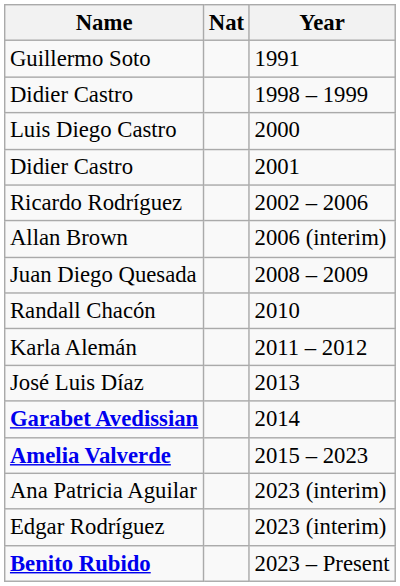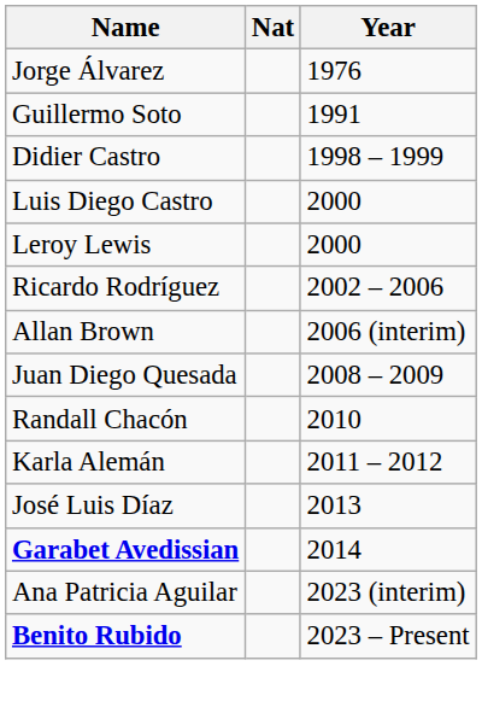 <table class="wikitable">
 <tr>
 <th>Name</th>
 <th>Nat</th>
 <th>Year</th>
+</tr>
+<tr>
+<td>Jorge Álvarez</td>
+<td></td>
+<td>1976</td>
 </tr>
 <tr>
 <td>Guillermo Soto</td>
 <td></td>
 <td>1991</td>
 </tr>
 <tr>
 <td>Didier Castro</td>
 <td></td>
 <td>1998 – 1999</td>
 </tr>
 <tr>
 <td>Luis Diego Castro</td>
 <td></td>
 <td>2000</td>
 </tr>
 <tr>
-<td>Didier Castro</td>
+<td>Leroy Lewis</td>
 <td></td>
-<td>2001</td>
+<td>2000</td>
 </tr>
 <tr>
 <td>Ricardo Rodríguez</td>
 <td></td>
 <td>2002 – 2006</td>
 </tr>
 <tr>
 <td>Allan Brown</td>
 <td></td>
 <td>2006 (interim)</td>
 </tr>
 <tr>
 <td>Juan Diego Quesada</td>
 <td></td>
 <td>2008 – 2009</td>
 </tr>
 <tr>
 <td>Randall Chacón</td>
 <td></td>
 <td>2010</td>
 </tr>
 <tr>
 <td>Karla Alemán</td>
 <td></td>
 <td>2011 – 2012</td>
 </tr>
 <tr>
 <td>José Luis Díaz</td>
 <td></td>
 <td>2013</td>
 </tr>
 <tr>
 <td><strong><a href='#'>Garabet Avedissian</a></strong> </td>
 <td></td>
 <td>2014</td>
 </tr>
 <tr>
-<td><strong><a href='#'>Amelia Valverde</a></strong></td>
-<td></td>
-<td>2015 – 2023</td>
-</tr>
-<tr>
 <td>Ana Patricia Aguilar</td>
-<td></td>
-<td>2023 (interim)</td>
-</tr>
-<tr>
-<td>Edgar Rodríguez</td>
 <td></td>
 <td>2023 (interim)</td>
 </tr>
 <tr>
 <td><strong><a href='#'>Benito Rubido</a></strong></td>
 <td></td>
 <td>2023 – Present</td>
 </tr>
 </table>
